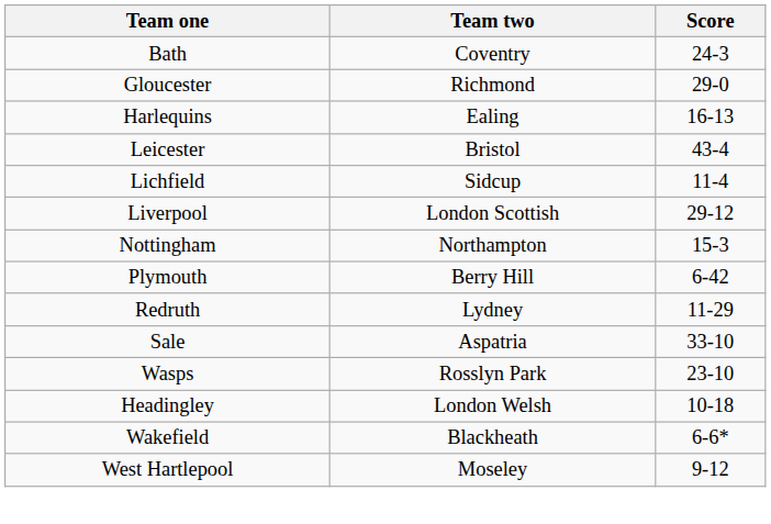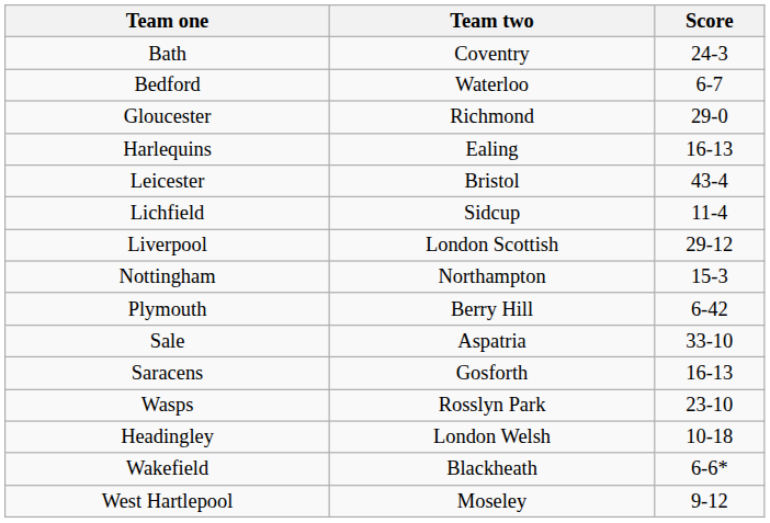 <table class="wikitable" style="text-align: center">
 <tr>
 <th width=250>Team one</th>
 <th width=250>Team two</th>
 <th width=80>Score</th>
 </tr>
 <tr>
 <td>Bath</td>
 <td>Coventry</td>
 <td>24-3</td>
+</tr>
+<tr>
+<td>Bedford</td>
+<td>Waterloo</td>
+<td>6-7</td>
 </tr>
 <tr>
 <td>Gloucester</td>
 <td>Richmond</td>
 <td>29-0</td>
 </tr>
 <tr>
 <td>Harlequins</td>
 <td>Ealing</td>
 <td>16-13</td>
 </tr>
 <tr>
 <td>Leicester</td>
 <td>Bristol</td>
 <td>43-4</td>
 </tr>
 <tr>
 <td>Lichfield</td>
 <td>Sidcup</td>
 <td>11-4</td>
 </tr>
 <tr>
 <td>Liverpool</td>
 <td>London Scottish</td>
 <td>29-12</td>
 </tr>
 <tr>
 <td>Nottingham</td>
 <td>Northampton</td>
 <td>15-3</td>
 </tr>
 <tr>
 <td>Plymouth</td>
 <td>Berry Hill</td>
 <td>6-42</td>
 </tr>
 <tr>
-<td>Redruth</td>
-<td>Lydney</td>
-<td>11-29</td>
-</tr>
-<tr>
 <td>Sale</td>
 <td>Aspatria</td>
 <td>33-10</td>
+</tr>
+<tr>
+<td>Saracens</td>
+<td>Gosforth</td>
+<td>16-13</td>
 </tr>
 <tr>
 <td>Wasps</td>
 <td>Rosslyn Park</td>
 <td>23-10</td>
 </tr>
 <tr>
 <td>Headingley</td>
 <td>London Welsh</td>
 <td>10-18</td>
 </tr>
 <tr>
 <td>Wakefield</td>
 <td>Blackheath</td>
 <td>6-6*</td>
 </tr>
 <tr>
 <td>West Hartlepool</td>
 <td>Moseley</td>
 <td>9-12</td>
 </tr>
 </table>
